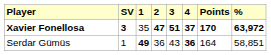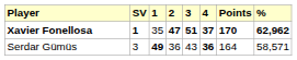 <table class="wikitable">
 <tr bgcolor="#ffffcc">
 <td width=180><strong>Player</strong></td>
 <td><strong>SV</strong></td>
 <td><strong>1</strong></td>
 <td><strong>2</strong></td>
 <td><strong>3</strong></td>
 <td><strong>4</strong></td>
 <td><strong>Points</strong></td>
 <td><strong>%</strong></td>
 </tr>
 <tr bgcolor="FFFFFF">
 <td> <strong>Xavier Fonellosa</strong></td>
-<td><strong>3</strong></td>
+<td><strong>1</strong></td>
 <td>35</td>
 <td><strong>47</strong></td>
 <td><strong>51</strong></td>
 <td><strong>37</strong></td>
 <td><strong>170</strong></td>
-<td><strong>63,972</strong></td>
+<td><strong>62,962</strong></td>
 </tr>
 <tr bgcolor="FFFFFF">
 <td> Serdar Gümüs</td>
-<td>1</td>
+<td>3</td>
 <td><strong>49</strong></td>
 <td>36</td>
 <td>43</td>
 <td><strong>36</strong></td>
 <td>164</td>
-<td>58,851</td>
+<td>58,571</td>
 </tr>
 </table>
